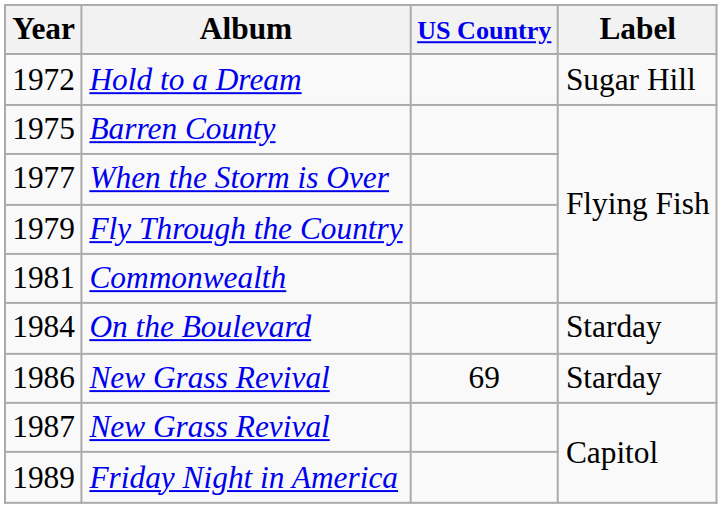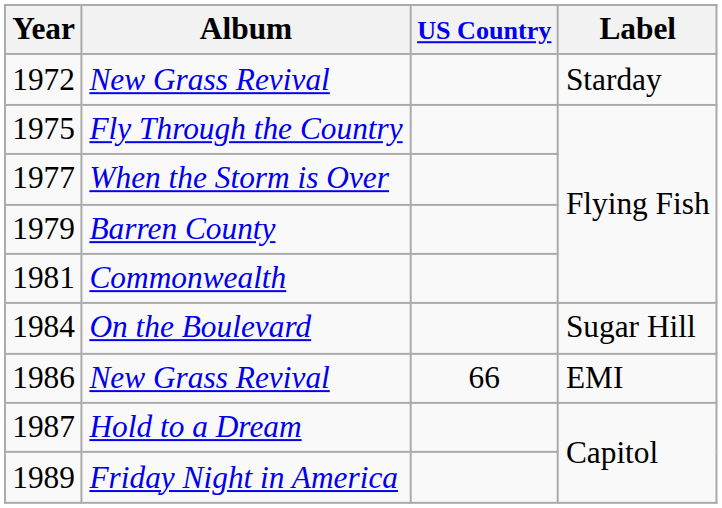 <table class="wikitable">
 <tr>
 <th>Year</th>
 <th>Album</th>
 <th><small><a href='#'>US Country</a></small></th>
 <th>Label</th>
 </tr>
 <tr>
 <td>1972</td>
-<td><em><a href='#'>Hold to a Dream</a></em></td>
+<td><em><a href='#'>New Grass Revival</a></em></td>
 <td></td>
-<td>Sugar Hill</td>
+<td>Starday</td>
 </tr>
 <tr>
 <td>1975</td>
-<td><em><a href='#'>Barren County</a></em></td>
+<td><em><a href='#'>Fly Through the Country</a></em></td>
 <td></td>
 <td rowspan="4">Flying Fish</td>
 </tr>
 <tr>
 <td>1977</td>
 <td><em><a href='#'>When the Storm is Over</a></em></td>
 <td></td>
 </tr>
 <tr>
 <td>1979</td>
-<td><em><a href='#'>Fly Through the Country</a></em></td>
+<td><em><a href='#'>Barren County</a></em></td>
 <td></td>
 </tr>
 <tr>
 <td>1981</td>
 <td><em><a href='#'>Commonwealth</a></em></td>
 <td></td>
 </tr>
 <tr>
 <td>1984</td>
 <td><em><a href='#'>On the Boulevard</a></em></td>
 <td></td>
-<td>Starday</td>
+<td>Sugar Hill</td>
 </tr>
 <tr>
 <td>1986</td>
 <td><em><a href='#'>New Grass Revival</a></em></td>
-<td align="center">69</td>
-<td>Starday</td>
+<td align="center">66</td>
+<td>EMI</td>
 </tr>
 <tr>
 <td>1987</td>
-<td><em><a href='#'>New Grass Revival</a></em></td>
+<td><em><a href='#'>Hold to a Dream</a></em></td>
 <td></td>
 <td rowspan="2">Capitol</td>
 </tr>
 <tr>
 <td>1989</td>
 <td><em><a href='#'>Friday Night in America</a></em></td>
 <td></td>
 </tr>
 </table>
